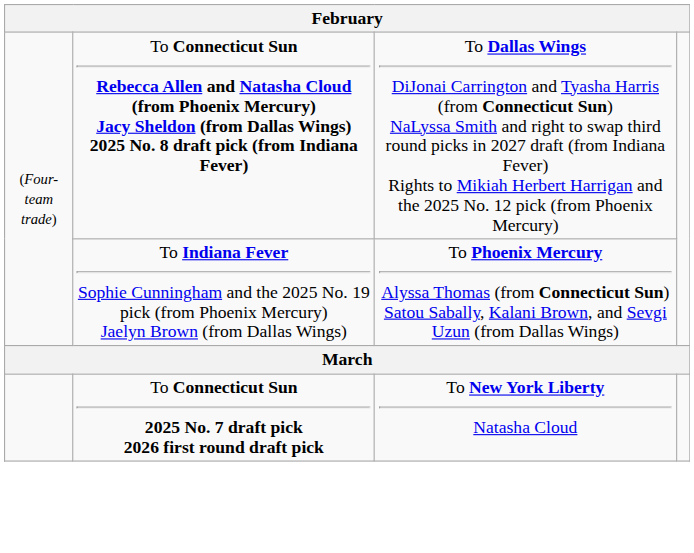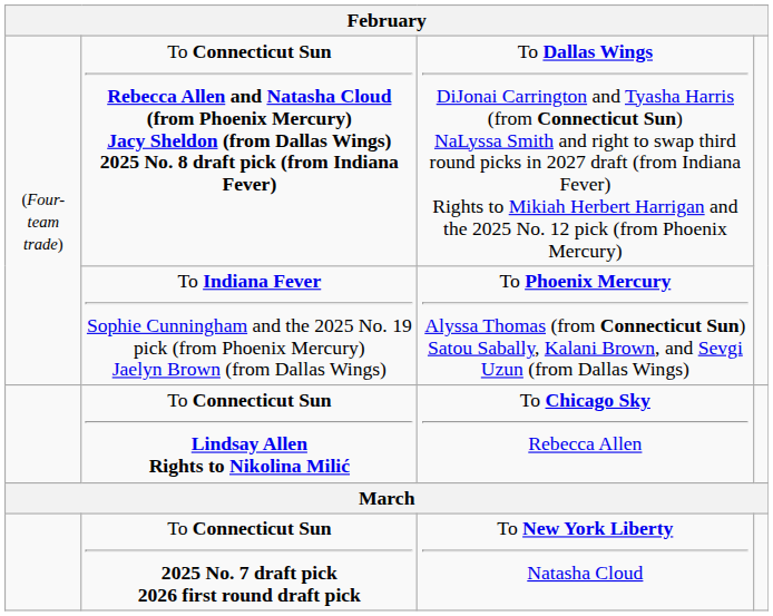 <table class="wikitable sortable" style="width:100%; text-align: center">
 <tr>
 <th colspan="4">February</th>
 </tr>
 <tr>
 <td rowspan="2"><br><small>(<em>Four-team trade</em>)</small></td>
 <td style="vertical-align:top;">To <strong>Connecticut Sun</strong><hr><strong><a href='#'>Rebecca Allen</a> and <a href='#'>Natasha Cloud</a> (from Phoenix Mercury)<br><a href='#'>Jacy Sheldon</a> (from Dallas Wings)<br>2025 No. 8 draft pick (from Indiana Fever)</strong></td>
 <td style="vertical-align:top;">To <strong><a href='#'>Dallas Wings</a></strong><hr><a href='#'>DiJonai Carrington</a> and <a href='#'>Tyasha Harris</a> (from <strong>Connecticut Sun</strong>)<br><a href='#'>NaLyssa Smith</a> and right to swap third round picks in 2027 draft (from Indiana Fever)<br>Rights to <a href='#'>Mikiah Herbert Harrigan</a> and the 2025 No. 12 pick (from Phoenix Mercury)</td>
 <td rowspan=2></td>
 </tr>
 <tr>
 <td style="vertical-align:top;">To <strong><a href='#'>Indiana Fever</a></strong><hr><a href='#'>Sophie Cunningham</a> and the 2025 No. 19 pick (from Phoenix Mercury)<br><a href='#'>Jaelyn Brown</a> (from Dallas Wings)</td>
 <td style="vertical-align:top;">To <strong><a href='#'>Phoenix Mercury</a></strong><hr><a href='#'>Alyssa Thomas</a> (from <strong>Connecticut Sun</strong>)<br> <a href='#'>Satou Sabally</a>, <a href='#'>Kalani Brown</a>, and <a href='#'>Sevgi Uzun</a> (from Dallas Wings)</td>
 </tr>
 <tr>
+<td style="width:10%"></td>
+<td style="width:44%; vertical-align:top;">To <strong>Connecticut Sun</strong><hr><strong><a href='#'>Lindsay Allen</a><br>Rights to <a href='#'>Nikolina Milić</a></strong></td>
+<td style="width:44%; vertical-align:top;">To <strong><a href='#'>Chicago Sky</a></strong><hr><a href='#'>Rebecca Allen</a></td>
+<td></td>
+</tr>
+<tr>
 <th colspan="4">March</th>
 </tr>
 <tr>
 <td style="width:10%"></td>
 <td style="width:44%; vertical-align:top;">To <strong>Connecticut Sun</strong><hr><strong>2025 No. 7 draft pick<br>2026 first round draft pick</strong></td>
 <td style="width:44%; vertical-align:top;">To <strong><a href='#'>New York Liberty</a></strong><hr><a href='#'>Natasha Cloud</a></td>
 <td></td>
 </tr>
 </table>
